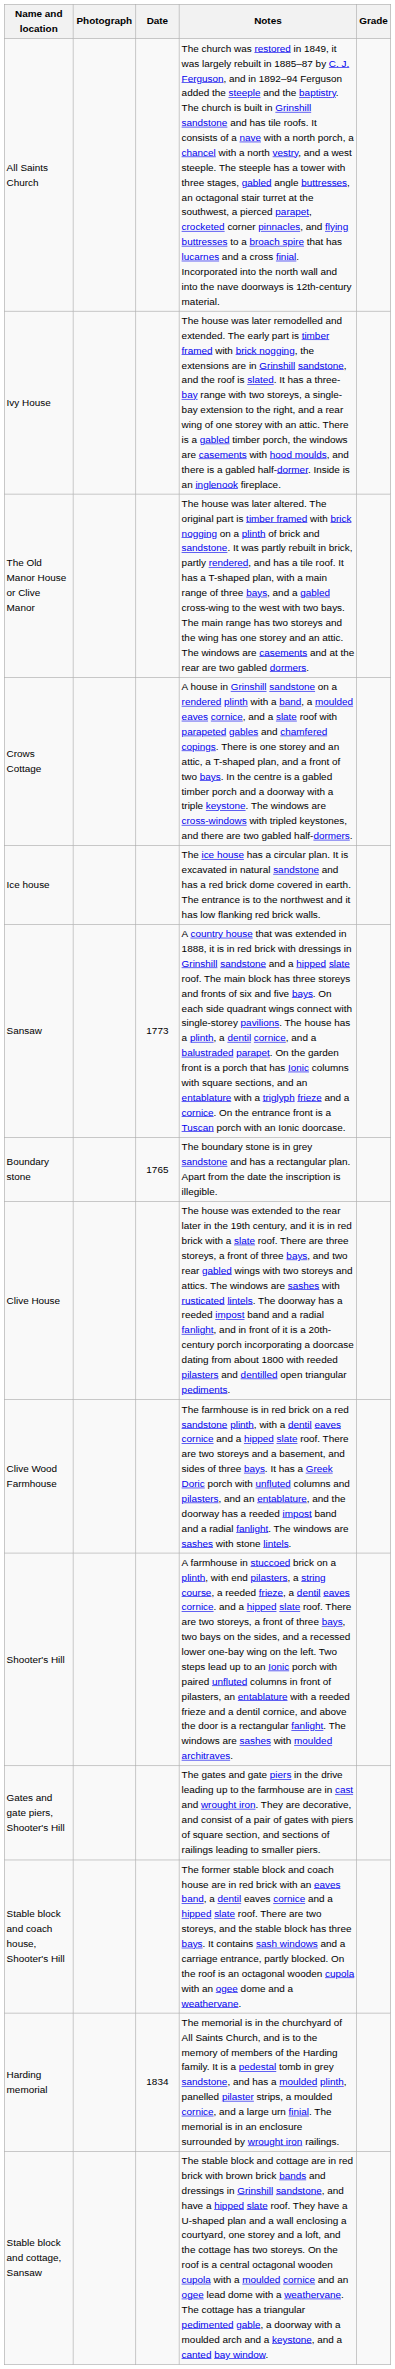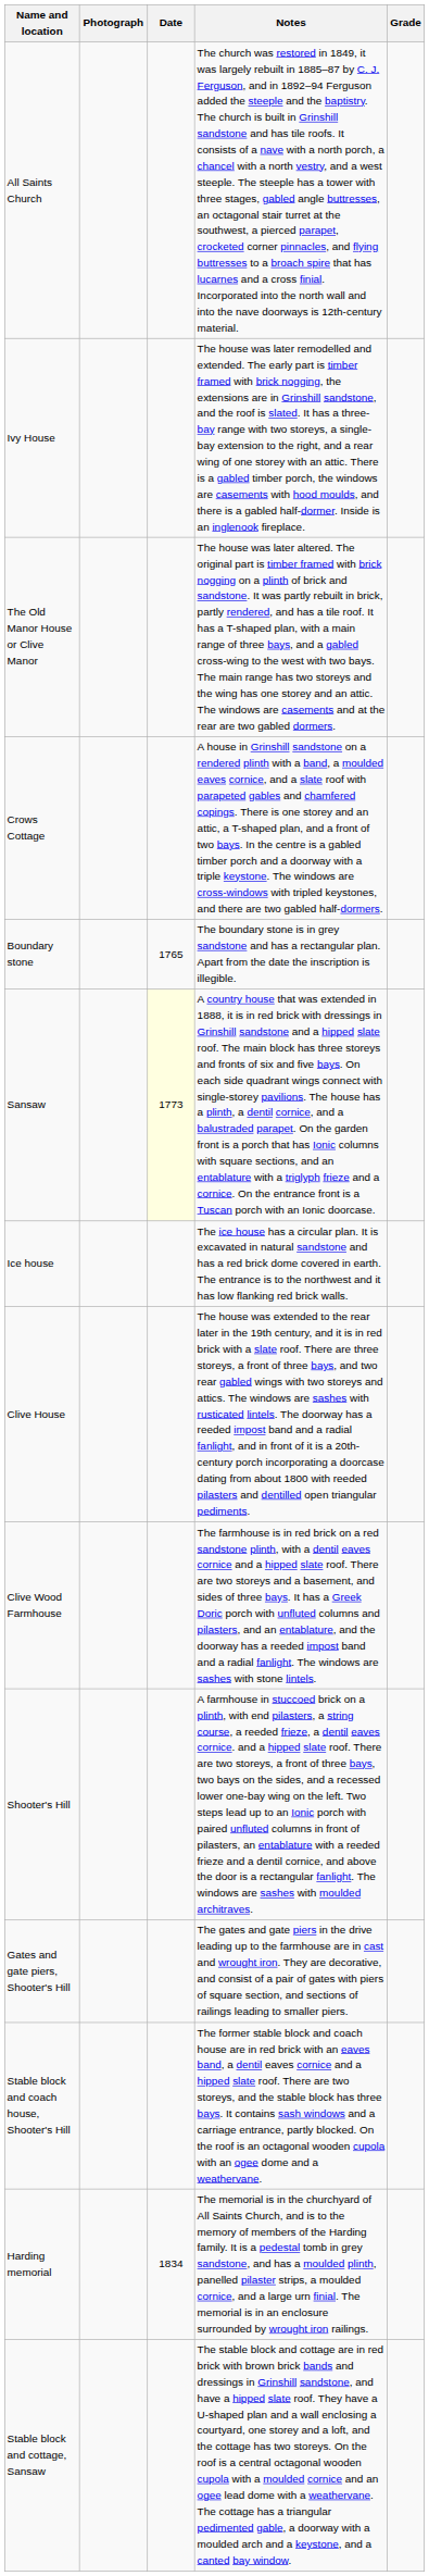 <table class="wikitable sortable plainrowheaders" style="width:100%; border:0; text-align:left; line-height:150%;">
 <tr>
 <th scope="col"  style="width:150px">Name and location</th>
 <th scope="col"  style="width:100px" class="unsortable">Photograph</th>
 <th scope="col"  style="width:120px">Date</th>
 <th scope="col"  style="width:650px" class="unsortable">Notes</th>
 <th scope="col"  style="width:50px">Grade</th>
 </tr>
 <tr>
 <td>All Saints Church<br><small></small></td>
 <td></td>
 <td align="center"></td>
 <td>The church was <a href='#'>restored</a> in 1849, it was largely rebuilt in 1885–87 by <a href='#'>C. J. Ferguson</a>, and in 1892–94 Ferguson added the <a href='#'>steeple</a> and the <a href='#'>baptistry</a>.  The church is built in <a href='#'>Grinshill</a> <a href='#'>sandstone</a> and has tile roofs.  It consists of a <a href='#'>nave</a> with a north porch, a <a href='#'>chancel</a> with a north <a href='#'>vestry</a>, and a west steeple.  The steeple has a tower with three stages, <a href='#'>gabled</a> angle <a href='#'>buttresses</a>, an octagonal stair turret at the southwest, a pierced <a href='#'>parapet</a>, <a href='#'>crocketed</a> corner <a href='#'>pinnacles</a>, and <a href='#'>flying buttresses</a> to a <a href='#'>broach spire</a> that has <a href='#'>lucarnes</a> and a cross <a href='#'>finial</a>.  Incorporated into the north wall and into the nave doorways is 12th-century material.</td>
 <td align="center" ></td>
 </tr>
 <tr>
 <td>Ivy House<br><small></small></td>
 <td></td>
 <td align="center"></td>
 <td>The house was later remodelled and extended.  The early part is <a href='#'>timber framed</a> with <a href='#'>brick nogging</a>, the extensions are in <a href='#'>Grinshill</a> <a href='#'>sandstone</a>, and the roof is <a href='#'>slated</a>.  It has a three-<a href='#'>bay</a> range with two storeys, a single-bay extension to the right, and a rear wing of one storey with an attic.  There is a <a href='#'>gabled</a> timber porch, the windows are <a href='#'>casements</a> with <a href='#'>hood moulds</a>, and there is a gabled half-<a href='#'>dormer</a>.  Inside is an <a href='#'>inglenook</a> fireplace.</td>
 <td align="center" ></td>
 </tr>
 <tr>
 <td>The Old Manor House or Clive Manor<br><small></small></td>
 <td></td>
 <td align="center"></td>
 <td>The house was later altered.  The original part is <a href='#'>timber framed</a> with <a href='#'>brick nogging</a> on a <a href='#'>plinth</a> of brick and <a href='#'>sandstone</a>.  It was partly rebuilt in brick, partly <a href='#'>rendered</a>, and has a tile roof.  It has a T-shaped plan, with a main range of three <a href='#'>bays</a>, and a <a href='#'>gabled</a> cross-wing to the west with two bays.  The main range has two storeys and the wing has one storey and an attic.  The windows are <a href='#'>casements</a> and at the rear are two gabled <a href='#'>dormers</a>.</td>
 <td align="center" ></td>
 </tr>
 <tr>
 <td>Crows Cottage<br><small></small></td>
 <td></td>
 <td align="center"></td>
 <td>A house in <a href='#'>Grinshill</a> <a href='#'>sandstone</a> on a <a href='#'>rendered</a> <a href='#'>plinth</a> with a <a href='#'>band</a>, a <a href='#'>moulded</a> <a href='#'>eaves</a> <a href='#'>cornice</a>, and a <a href='#'>slate</a> roof with <a href='#'>parapeted</a> <a href='#'>gables</a> and <a href='#'>chamfered</a> <a href='#'>copings</a>.  There is one storey and an attic, a T-shaped plan, and a front of two <a href='#'>bays</a>.  In the centre is a gabled timber porch and a doorway with a triple <a href='#'>keystone</a>.  The windows are <a href='#'>cross-windows</a> with tripled keystones, and there are two gabled half-<a href='#'>dormers</a>.</td>
 <td align="center" ></td>
 </tr>
 <tr>
-<td>Ice house<br><small></small></td>
+<td>Boundary stone<br><small></small></td>
 <td></td>
-<td align="center"></td>
-<td>The <a href='#'>ice house</a> has a circular plan.  It is excavated in natural <a href='#'>sandstone</a> and has a red brick dome covered in earth.  The entrance is to the northwest and it has low flanking red brick walls.</td>
+<td align="center">1765</td>
+<td>The boundary stone is in grey <a href='#'>sandstone</a> and has a rectangular plan.  Apart from the date the inscription is illegible.</td>
 <td align="center" ></td>
 </tr>
 <tr>
 <td>Sansaw<br><small></small></td>
 <td></td>
-<td align="center">1773</td>
+<td align="center" style="background: lightyellow;">1773</td>
 <td>A <a href='#'>country house</a> that was extended in 1888, it is in red brick with dressings in <a href='#'>Grinshill</a> <a href='#'>sandstone</a> and a <a href='#'>hipped</a> <a href='#'>slate</a> roof.  The main block has three storeys and fronts of six and five <a href='#'>bays</a>.  On each side quadrant wings connect with single-storey <a href='#'>pavilions</a>.  The house has a <a href='#'>plinth</a>, a <a href='#'>dentil</a> <a href='#'>cornice</a>, and a <a href='#'>balustraded</a> <a href='#'>parapet</a>.  On the garden front is a porch that has <a href='#'>Ionic</a> columns with square sections, and an <a href='#'>entablature</a> with a <a href='#'>triglyph</a> <a href='#'>frieze</a> and a <a href='#'>cornice</a>.  On the entrance front is a <a href='#'>Tuscan</a> porch with an Ionic doorcase.</td>
 <td align="center" ></td>
 </tr>
 <tr>
-<td>Boundary stone<br><small></small></td>
+<td>Ice house<br><small></small></td>
 <td></td>
-<td align="center">1765</td>
-<td>The boundary stone is in grey <a href='#'>sandstone</a> and has a rectangular plan.  Apart from the date the inscription is illegible.</td>
+<td align="center"></td>
+<td>The <a href='#'>ice house</a> has a circular plan.  It is excavated in natural <a href='#'>sandstone</a> and has a red brick dome covered in earth.  The entrance is to the northwest and it has low flanking red brick walls.</td>
 <td align="center" ></td>
 </tr>
 <tr>
 <td>Clive House<br><small></small></td>
 <td></td>
 <td align="center"></td>
 <td>The house was extended to the rear later in the 19th century, and it is in red brick with a <a href='#'>slate</a> roof.  There are three storeys, a front of three <a href='#'>bays</a>, and two rear <a href='#'>gabled</a> wings with two storeys and attics.  The windows are <a href='#'>sashes</a> with <a href='#'>rusticated</a> <a href='#'>lintels</a>.  The doorway has a reeded <a href='#'>impost</a> band and a radial <a href='#'>fanlight</a>, and in front of it is a 20th-century porch incorporating a doorcase dating from about 1800 with reeded <a href='#'>pilasters</a> and <a href='#'>dentilled</a> open triangular <a href='#'>pediments</a>.</td>
 <td align="center" ></td>
 </tr>
 <tr>
 <td>Clive Wood Farmhouse<br><small></small></td>
 <td></td>
 <td align="center"></td>
 <td>The farmhouse is in red brick on a red <a href='#'>sandstone</a> <a href='#'>plinth</a>, with a <a href='#'>dentil</a> <a href='#'>eaves</a> <a href='#'>cornice</a> and a <a href='#'>hipped</a> <a href='#'>slate</a> roof.  There are two storeys and a basement, and sides of three <a href='#'>bays</a>.  It has a <a href='#'>Greek Doric</a> porch with <a href='#'>unfluted</a> columns and <a href='#'>pilasters</a>, and an <a href='#'>entablature</a>, and the doorway has a reeded <a href='#'>impost</a> band and a radial <a href='#'>fanlight</a>.  The windows are <a href='#'>sashes</a> with stone <a href='#'>lintels</a>.</td>
 <td align="center" ></td>
 </tr>
 <tr>
 <td>Shooter's Hill<br><small></small></td>
 <td></td>
 <td align="center"></td>
 <td>A farmhouse in <a href='#'>stuccoed</a> brick on a <a href='#'>plinth</a>, with end <a href='#'>pilasters</a>, a <a href='#'>string course</a>, a reeded <a href='#'>frieze</a>, a <a href='#'>dentil</a> <a href='#'>eaves</a> <a href='#'>cornice</a>. and a <a href='#'>hipped</a> <a href='#'>slate</a> roof.  There are two storeys, a front of three <a href='#'>bays</a>, two bays on the sides, and a recessed lower one-bay wing on the left.  Two steps lead up to an <a href='#'>Ionic</a> porch with paired <a href='#'>unfluted</a> columns in front of pilasters, an <a href='#'>entablature</a> with a reeded frieze and a dentil cornice, and above the door is a rectangular <a href='#'>fanlight</a>.  The windows are <a href='#'>sashes</a> with <a href='#'>moulded</a> <a href='#'>architraves</a>.</td>
 <td align="center" ></td>
 </tr>
 <tr>
 <td>Gates and gate piers, Shooter's Hill<br><small></small></td>
 <td></td>
 <td align="center"></td>
 <td>The gates and gate <a href='#'>piers</a> in the drive leading up to the farmhouse are in <a href='#'>cast</a> and <a href='#'>wrought iron</a>.  They are decorative, and consist of a pair of gates with piers of square section, and sections of railings leading to smaller piers.</td>
 <td align="center" ></td>
 </tr>
 <tr>
 <td>Stable block and coach house,<br>Shooter's Hill<br><small></small></td>
 <td></td>
 <td align="center"></td>
 <td>The former stable block and coach house are in red brick with an <a href='#'>eaves</a> <a href='#'>band</a>, a <a href='#'>dentil</a> eaves <a href='#'>cornice</a> and a <a href='#'>hipped</a> <a href='#'>slate</a> roof.  There are two storeys, and the stable block has three <a href='#'>bays</a>.  It contains <a href='#'>sash windows</a> and a carriage entrance, partly blocked.  On the roof is an octagonal wooden <a href='#'>cupola</a> with an <a href='#'>ogee</a> dome and a <a href='#'>weathervane</a>.</td>
 <td align="center" ></td>
 </tr>
 <tr>
 <td>Harding memorial<br><small></small></td>
 <td></td>
 <td align="center">1834</td>
 <td>The memorial is in the churchyard of All Saints Church, and is to the memory of members of the Harding family.  It is a <a href='#'>pedestal</a> tomb in grey <a href='#'>sandstone</a>, and has a <a href='#'>moulded</a> <a href='#'>plinth</a>, panelled <a href='#'>pilaster</a> strips, a moulded <a href='#'>cornice</a>, and a large urn <a href='#'>finial</a>.  The memorial is in an enclosure surrounded by <a href='#'>wrought iron</a> railings.</td>
 <td align="center" ></td>
 </tr>
 <tr>
 <td>Stable block and cottage, Sansaw<br><small></small></td>
 <td></td>
 <td align="center"></td>
 <td>The stable block and cottage are in red brick with brown brick <a href='#'>bands</a> and dressings in <a href='#'>Grinshill</a> <a href='#'>sandstone</a>, and have a <a href='#'>hipped</a> <a href='#'>slate</a> roof.  They have a U-shaped plan and a wall enclosing a courtyard, one storey and a loft, and the cottage has two storeys.  On the roof is a central octagonal wooden <a href='#'>cupola</a> with a <a href='#'>moulded</a> <a href='#'>cornice</a> and an <a href='#'>ogee</a> lead dome with a <a href='#'>weathervane</a>.  The cottage has a triangular <a href='#'>pedimented</a> <a href='#'>gable</a>, a doorway with a moulded arch and a <a href='#'>keystone</a>, and a <a href='#'>canted</a> <a href='#'>bay window</a>.</td>
 <td align="center" ></td>
 </tr>
 <tr>
 </tr>
 </table>
